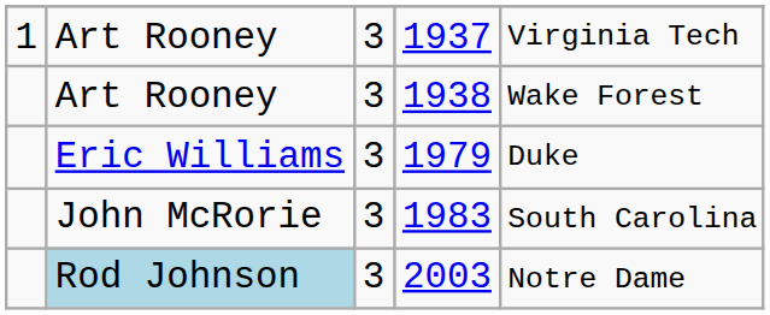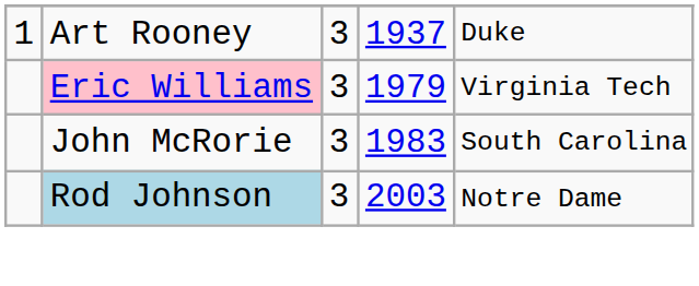 <table class="wikitable">
 <tr>
 </tr>
 <tr>
 <td>1</td>
 <td>Art Rooney</td>
 <td>3</td>
 <td><a href='#'>1937</a></td>
-<td style="font-size:80%;">Virginia Tech</td>
+<td style="font-size:80%;">Duke</td>
 </tr>
 <tr>
 <td></td>
-<td>Art Rooney</td>
-<td>3</td>
-<td><a href='#'>1938</a></td>
-<td style="font-size:80%;">Wake Forest</td>
-</tr>
-<tr>
-<td></td>
-<td><a href='#'>Eric Williams</a></td>
+<td style="background: pink;"><a href='#'>Eric Williams</a></td>
 <td>3</td>
 <td><a href='#'>1979</a></td>
-<td style="font-size:80%;">Duke</td>
+<td style="font-size:80%;">Virginia Tech</td>
 </tr>
 <tr>
 <td></td>
 <td>John McRorie</td>
 <td>3</td>
 <td><a href='#'>1983</a></td>
 <td style="font-size:80%;">South Carolina</td>
 </tr>
 <tr>
 <td></td>
 <td style="background: lightblue;">Rod Johnson</td>
 <td>3</td>
 <td><a href='#'>2003</a></td>
 <td style="font-size:80%;">Notre Dame</td>
 </tr>
 </table>
